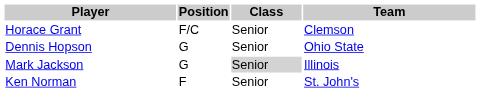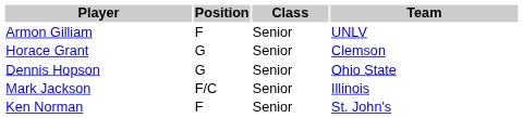 <table style="width:600px" "border:'1' 'solid' 'gray'">
 <tr>
 <th style="background:#CCCCCC;width:40%">Player</th>
 <th style="background:#CCCCCC;width:4%">Position</th>
 <th style="background:#CCCCCC;width:16%">Class</th>
 <th style="background:#CCCCCC;width:40%">Team</th>
 </tr>
 <tr>
+<td><a href='#'>Armon Gilliam</a></td>
+<td>F</td>
+<td>Senior</td>
+<td><a href='#'>UNLV</a></td>
+</tr>
+<tr>
 <td><a href='#'>Horace Grant</a></td>
-<td>F/C</td>
+<td>G</td>
 <td>Senior</td>
 <td><a href='#'>Clemson</a></td>
 </tr>
 <tr>
 <td><a href='#'>Dennis Hopson</a></td>
 <td>G</td>
 <td>Senior</td>
 <td><a href='#'>Ohio State</a></td>
 </tr>
 <tr>
 <td><a href='#'>Mark Jackson</a></td>
-<td>G</td>
-<td style="background: lightgrey;">Senior</td>
+<td>F/C</td>
+<td>Senior</td>
 <td><a href='#'>Illinois</a></td>
 </tr>
 <tr>
 <td><a href='#'>Ken Norman</a></td>
 <td>F</td>
 <td>Senior</td>
 <td><a href='#'>St. John's</a></td>
 </tr>
 </table>
